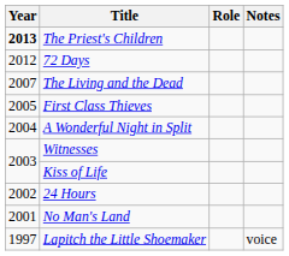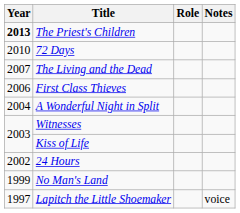 <table class="wikitable sortable">
 <tr>
 <th>Year</th>
 <th>Title</th>
 <th>Role</th>
 <th class="unsortable">Notes</th>
 </tr>
 <tr>
 <td><strong>2013</strong></td>
 <td><em><a href='#'>The Priest's Children</a></em></td>
 <td></td>
 <td></td>
 </tr>
 <tr>
-<td>2012</td>
+<td>2010</td>
 <td><em><a href='#'>72 Days</a></em></td>
 <td></td>
 <td></td>
 </tr>
 <tr>
 <td>2007</td>
 <td><em><a href='#'>The Living and the Dead</a></em></td>
 <td></td>
 <td></td>
 </tr>
 <tr>
-<td>2005</td>
+<td>2006</td>
 <td><em><a href='#'>First Class Thieves</a></em></td>
 <td></td>
 <td></td>
 </tr>
 <tr>
 <td>2004</td>
 <td><em><a href='#'>A Wonderful Night in Split</a></em></td>
 <td></td>
 <td></td>
 </tr>
 <tr>
 <td rowspan=2>2003</td>
 <td><em><a href='#'>Witnesses</a></em></td>
 <td></td>
 <td></td>
 </tr>
 <tr>
 <td><em><a href='#'>Kiss of Life</a></em></td>
 <td></td>
 <td></td>
 </tr>
 <tr>
 <td>2002</td>
 <td><em><a href='#'>24 Hours</a></em></td>
 <td></td>
 <td></td>
 </tr>
 <tr>
-<td>2001</td>
+<td>1999</td>
 <td><em><a href='#'>No Man's Land</a></em></td>
 <td></td>
 <td></td>
 </tr>
 <tr>
 <td>1997</td>
 <td><em><a href='#'>Lapitch the Little Shoemaker</a></em></td>
 <td></td>
 <td>voice</td>
 </tr>
 </table>
